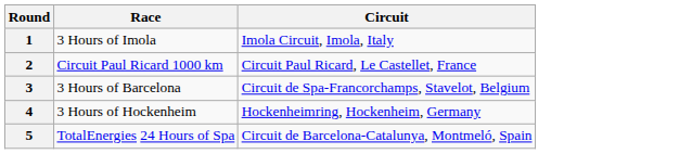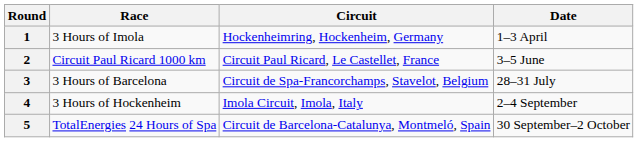 <table class="wikitable" style="font-size: 85%;">
 <tr>
 <th>Round</th>
 <th>Race</th>
 <th>Circuit</th>
+<th>Date</th>
 </tr>
 <tr>
 <th>1</th>
 <td>3 Hours of Imola</td>
-<td> <a href='#'>Imola Circuit</a>, <a href='#'>Imola</a>, <a href='#'>Italy</a></td>
+<td> <a href='#'>Hockenheimring</a>, <a href='#'>Hockenheim</a>, <a href='#'>Germany</a></td>
+<td>1–3 April</td>
 </tr>
 <tr>
 <th>2</th>
 <td><a href='#'>Circuit Paul Ricard 1000 km</a></td>
 <td> <a href='#'>Circuit Paul Ricard</a>, <a href='#'>Le Castellet</a>, <a href='#'>France</a></td>
+<td>3–5 June</td>
 </tr>
 <tr>
 <th>3</th>
 <td>3 Hours of Barcelona</td>
 <td> <a href='#'>Circuit de Spa-Francorchamps</a>, <a href='#'>Stavelot</a>, <a href='#'>Belgium</a></td>
+<td>28–31 July</td>
 </tr>
 <tr>
 <th>4</th>
 <td>3 Hours of Hockenheim</td>
-<td> <a href='#'>Hockenheimring</a>, <a href='#'>Hockenheim</a>, <a href='#'>Germany</a></td>
+<td> <a href='#'>Imola Circuit</a>, <a href='#'>Imola</a>, <a href='#'>Italy</a></td>
+<td>2–4 September</td>
 </tr>
 <tr>
 <th>5</th>
 <td><a href='#'>TotalEnergies</a> <a href='#'>24 Hours of Spa</a></td>
 <td> <a href='#'>Circuit de Barcelona-Catalunya</a>, <a href='#'>Montmeló</a>, <a href='#'>Spain</a></td>
+<td>30 September–2 October</td>
 </tr>
 </table>
